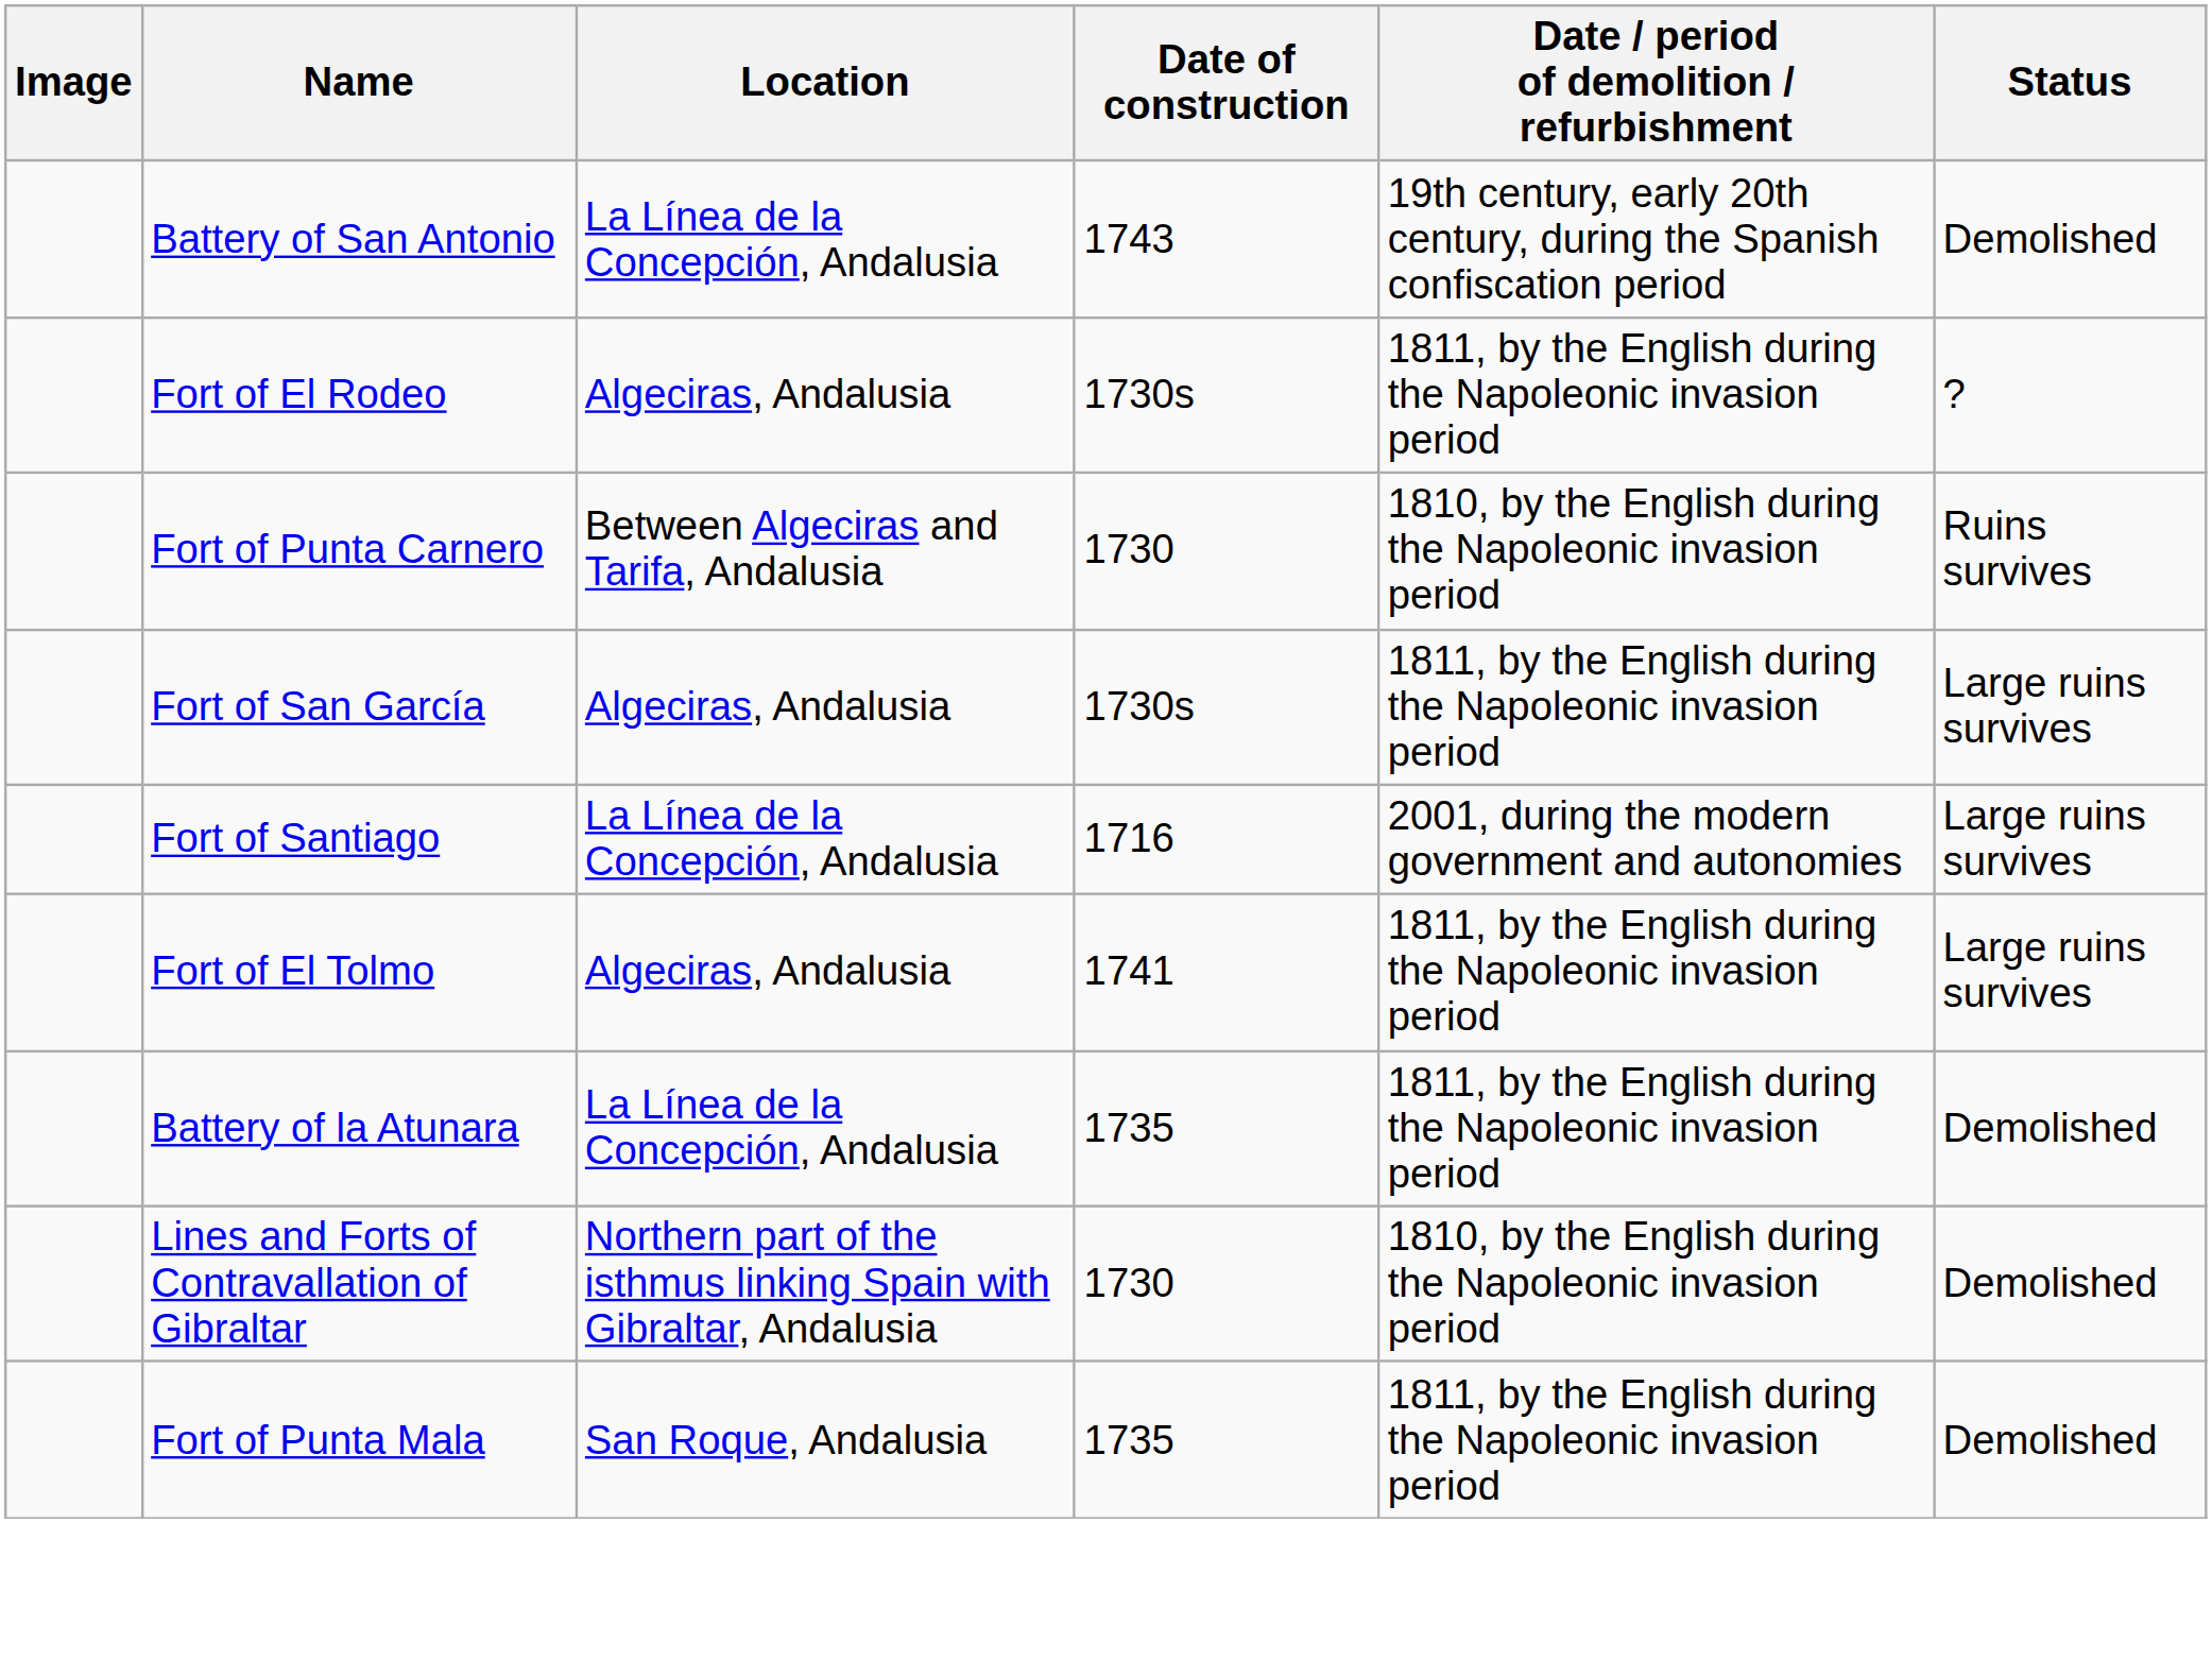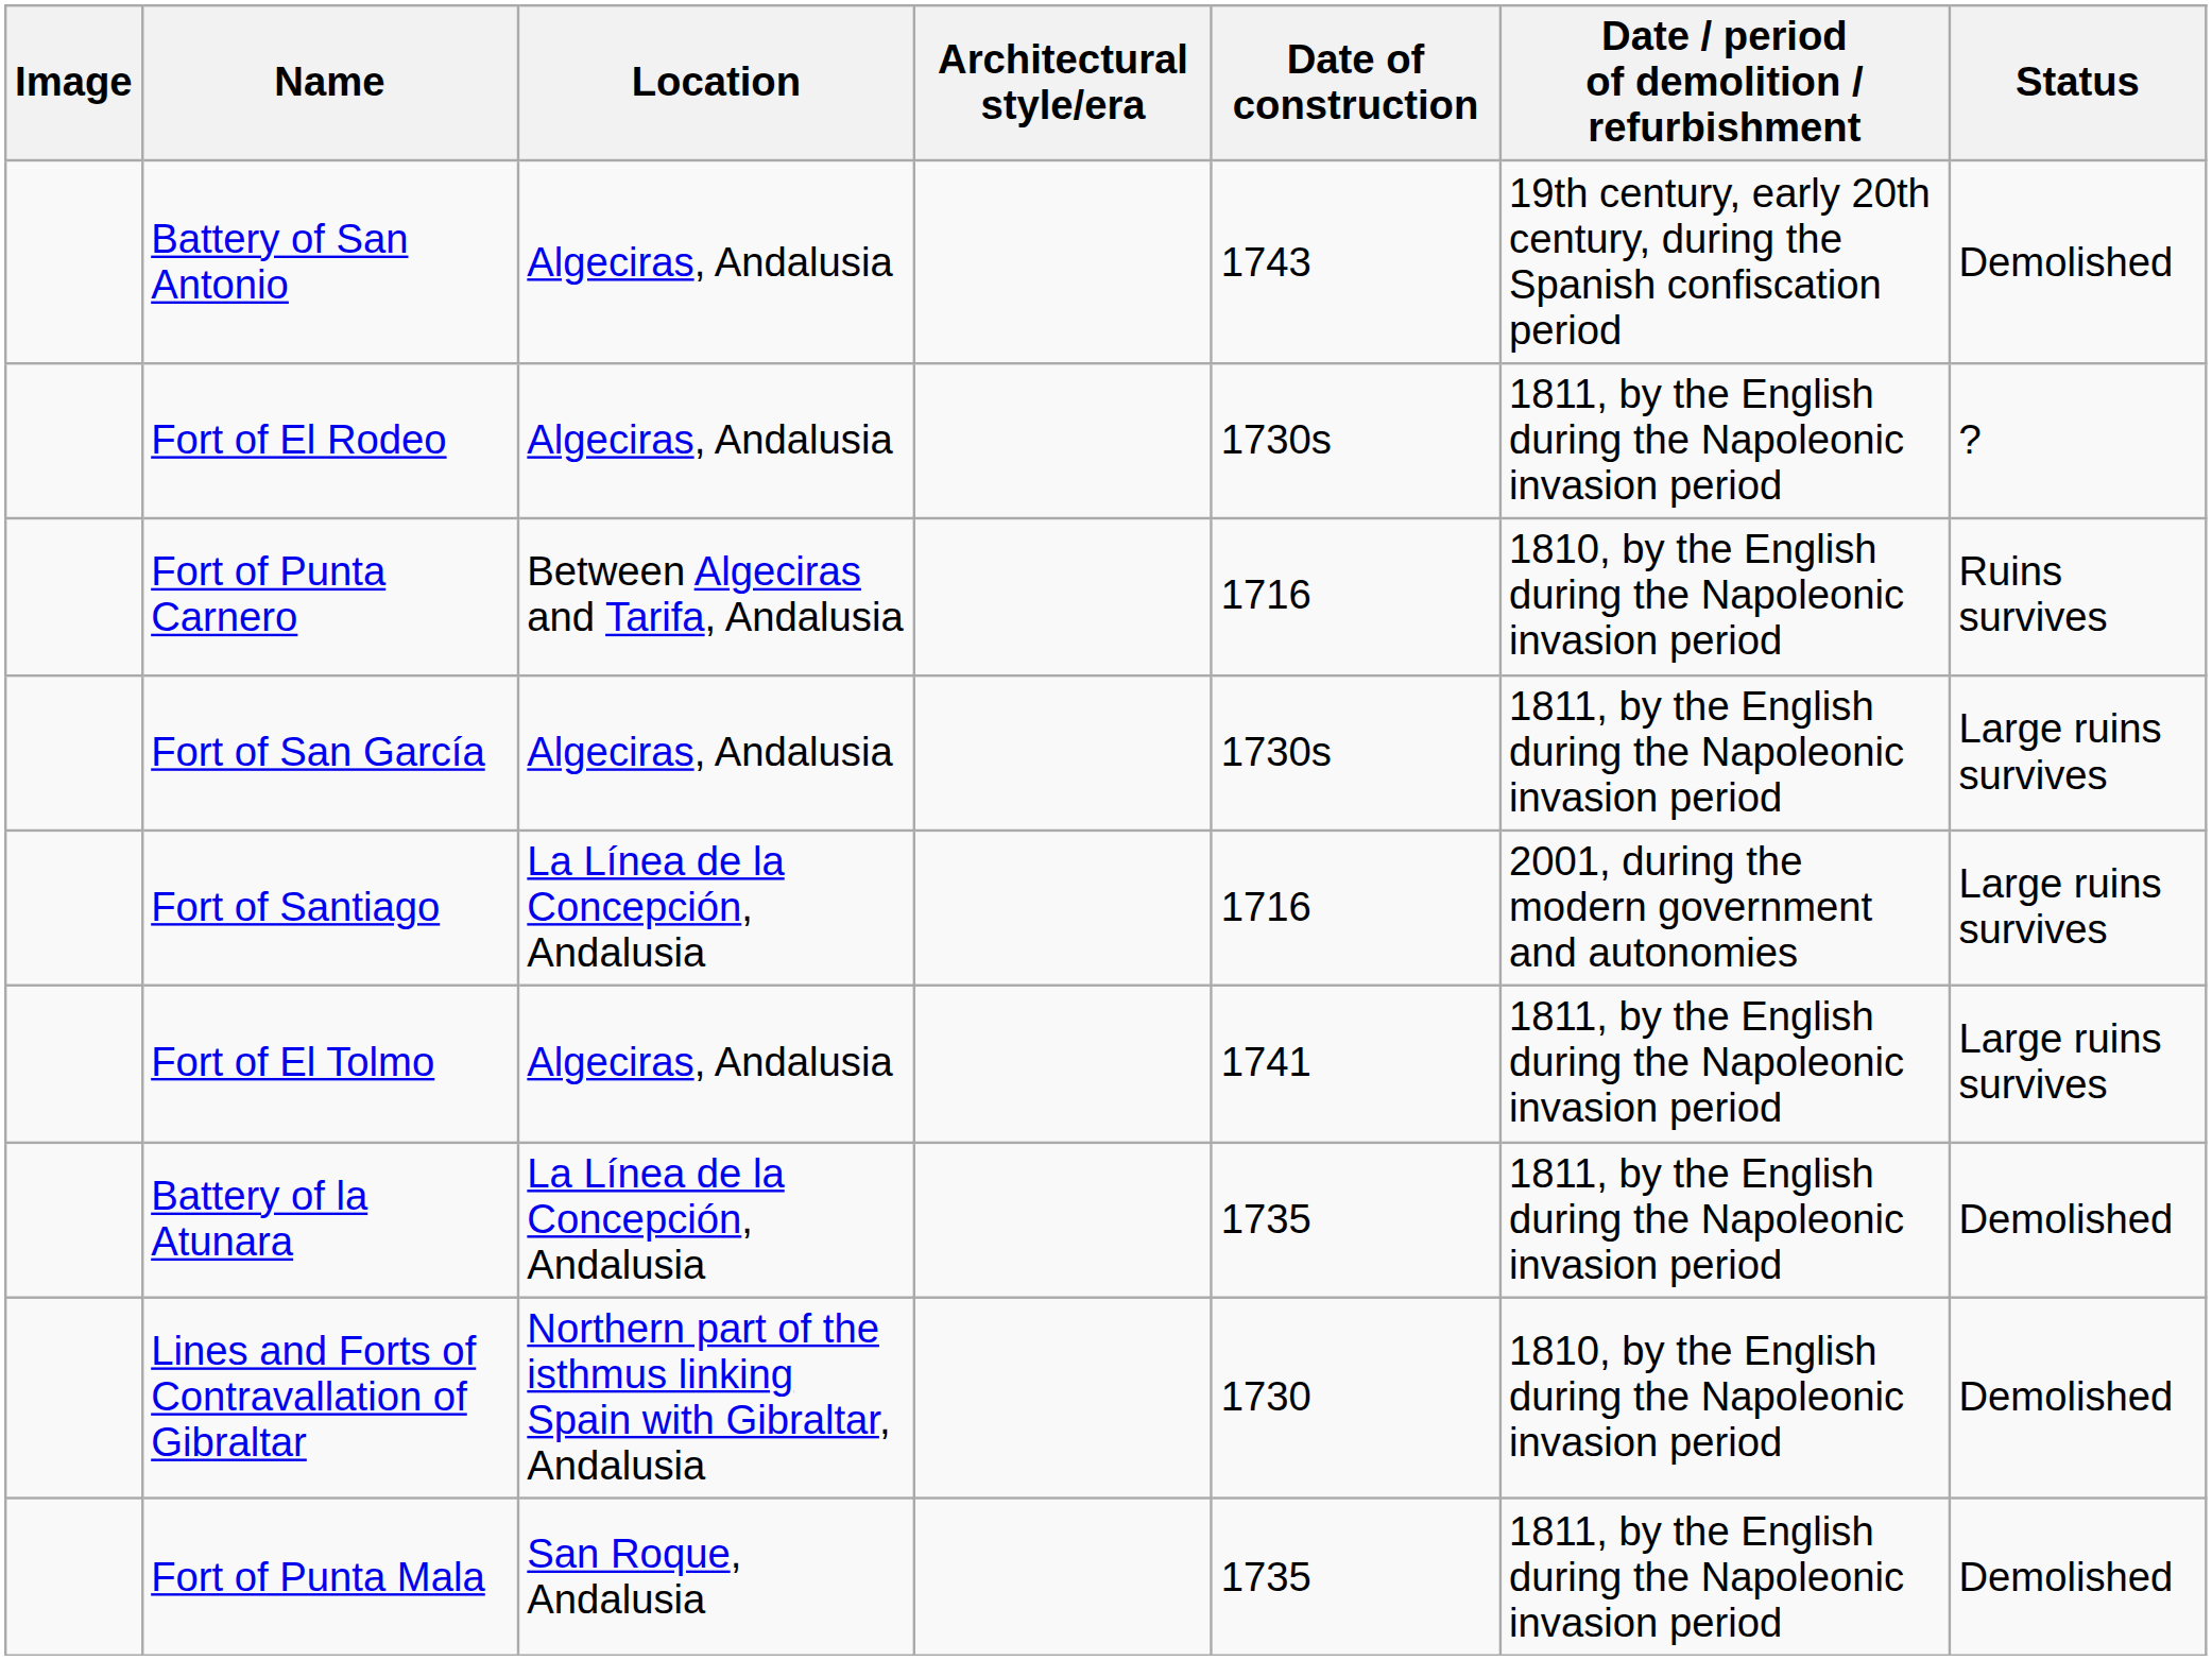 <table class="wikitable unsortable">
 <tr>
 <th>Image</th>
 <th>Name</th>
 <th>Location</th>
+<th>Architectural style/era</th>
 <th>Date of construction</th>
 <th>Date / period<br>of demolition / refurbishment</th>
 <th>Status</th>
 </tr>
 <tr>
 <td></td>
 <td><a href='#'>Battery of San Antonio</a></td>
-<td><a href='#'>La Línea de la Concepción</a>, Andalusia</td>
+<td><a href='#'>Algeciras</a>, Andalusia</td>
+<td></td>
 <td>1743</td>
 <td>19th century, early 20th century, during the Spanish confiscation period</td>
 <td>Demolished</td>
 </tr>
 <tr>
 <td></td>
 <td><a href='#'>Fort of El Rodeo</a></td>
 <td><a href='#'>Algeciras</a>, Andalusia</td>
+<td></td>
 <td>1730s</td>
 <td>1811, by the English during the Napoleonic invasion period</td>
 <td>?</td>
 </tr>
 <tr>
 <td></td>
 <td><a href='#'>Fort of Punta Carnero</a></td>
 <td>Between <a href='#'>Algeciras</a> and <a href='#'>Tarifa</a>, Andalusia</td>
-<td>1730</td>
+<td></td>
+<td>1716</td>
 <td>1810, by the English during the Napoleonic invasion period</td>
 <td>Ruins survives</td>
 </tr>
 <tr>
 <td></td>
 <td><a href='#'>Fort of San García</a></td>
 <td><a href='#'>Algeciras</a>, Andalusia</td>
+<td></td>
 <td>1730s</td>
 <td>1811, by the English during the Napoleonic invasion period</td>
 <td>Large ruins survives</td>
 </tr>
 <tr>
 <td></td>
 <td><a href='#'>Fort of Santiago</a></td>
 <td><a href='#'>La Línea de la Concepción</a>, Andalusia</td>
+<td></td>
 <td>1716</td>
 <td>2001, during the modern government and autonomies</td>
 <td>Large ruins survives</td>
 </tr>
 <tr>
 <td></td>
 <td><a href='#'>Fort of El Tolmo</a></td>
 <td><a href='#'>Algeciras</a>, Andalusia</td>
+<td></td>
 <td>1741</td>
 <td>1811, by the English during the Napoleonic invasion period</td>
 <td>Large ruins survives</td>
 </tr>
 <tr>
 <td></td>
 <td><a href='#'>Battery of la Atunara</a></td>
 <td><a href='#'>La Línea de la Concepción</a>, Andalusia</td>
+<td></td>
 <td>1735</td>
 <td>1811, by the English during the Napoleonic invasion period</td>
 <td>Demolished</td>
 </tr>
 <tr>
 <td></td>
 <td><a href='#'>Lines and Forts of Contravallation of Gibraltar</a></td>
 <td><a href='#'>Northern part of the isthmus linking Spain with Gibraltar</a>, Andalusia</td>
+<td></td>
 <td>1730</td>
 <td>1810, by the English during the Napoleonic invasion period</td>
 <td>Demolished</td>
 </tr>
 <tr>
 <td></td>
 <td><a href='#'>Fort of Punta Mala</a></td>
 <td><a href='#'>San Roque</a>, Andalusia</td>
+<td></td>
 <td>1735</td>
 <td>1811, by the English during the Napoleonic invasion period</td>
 <td>Demolished</td>
 </tr>
 </table>
